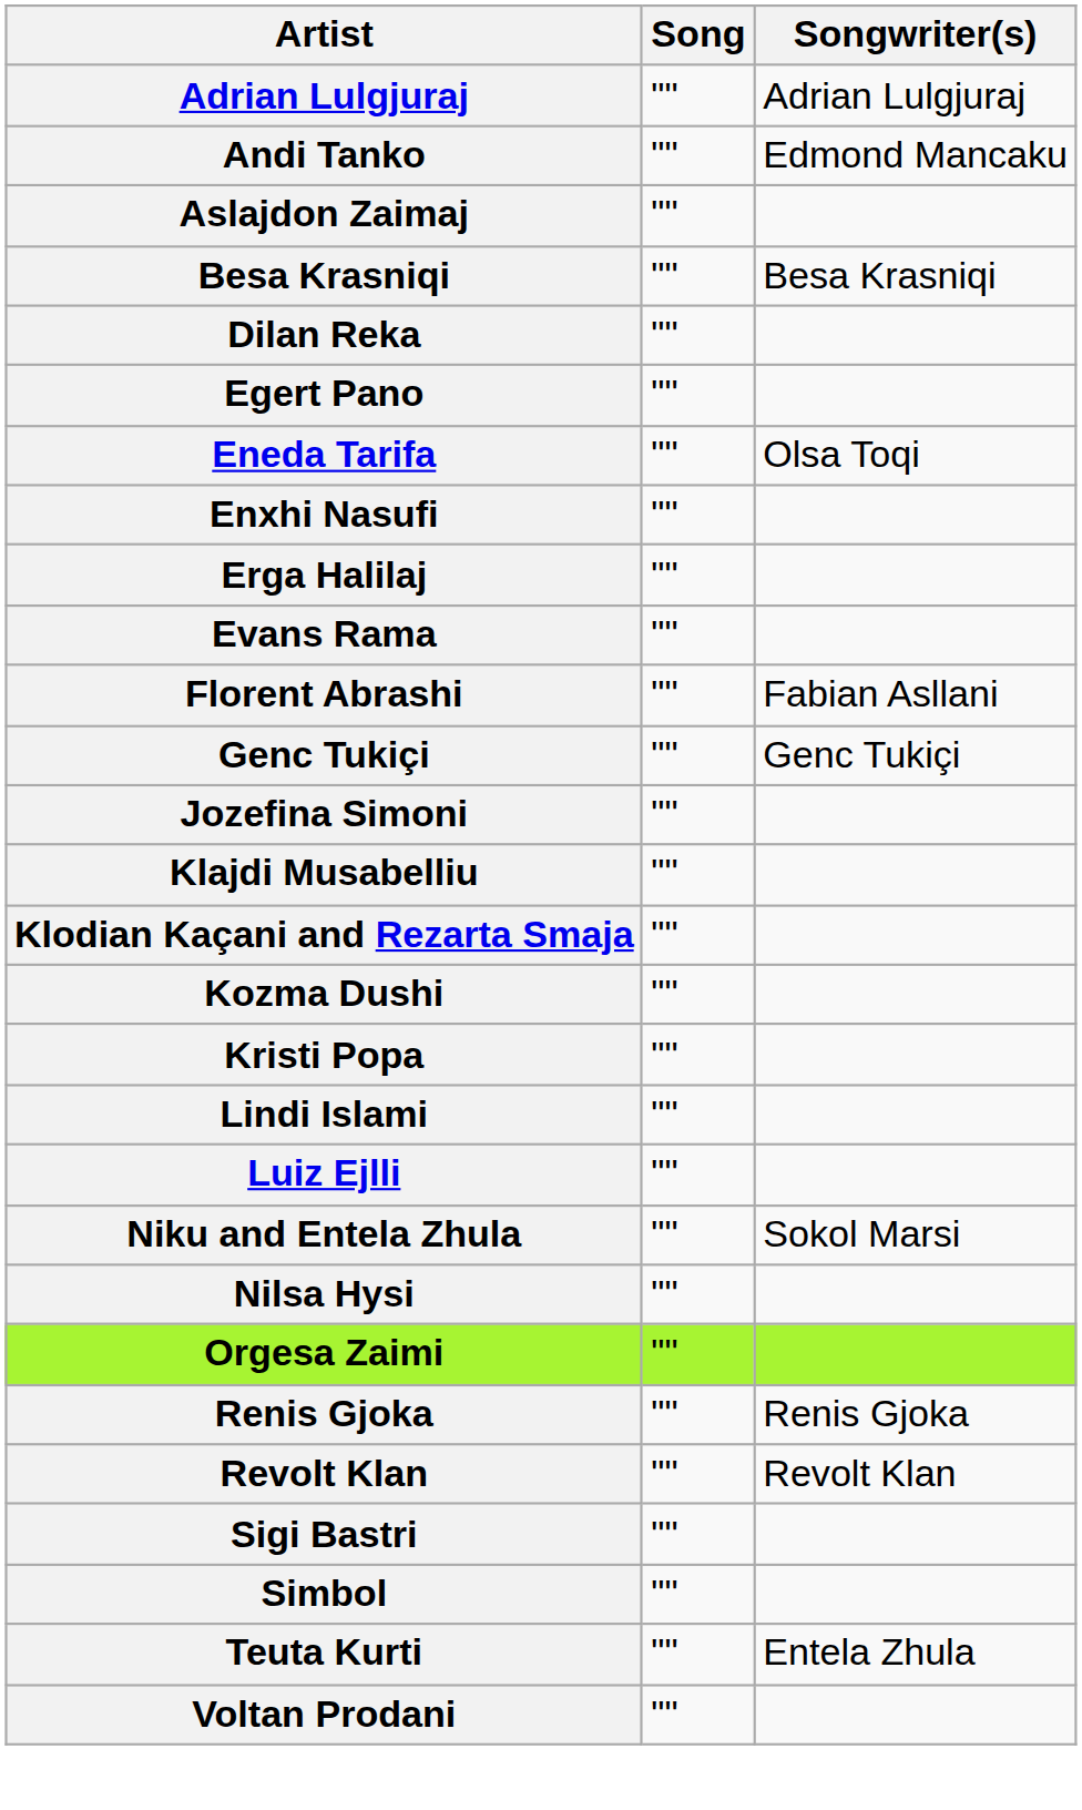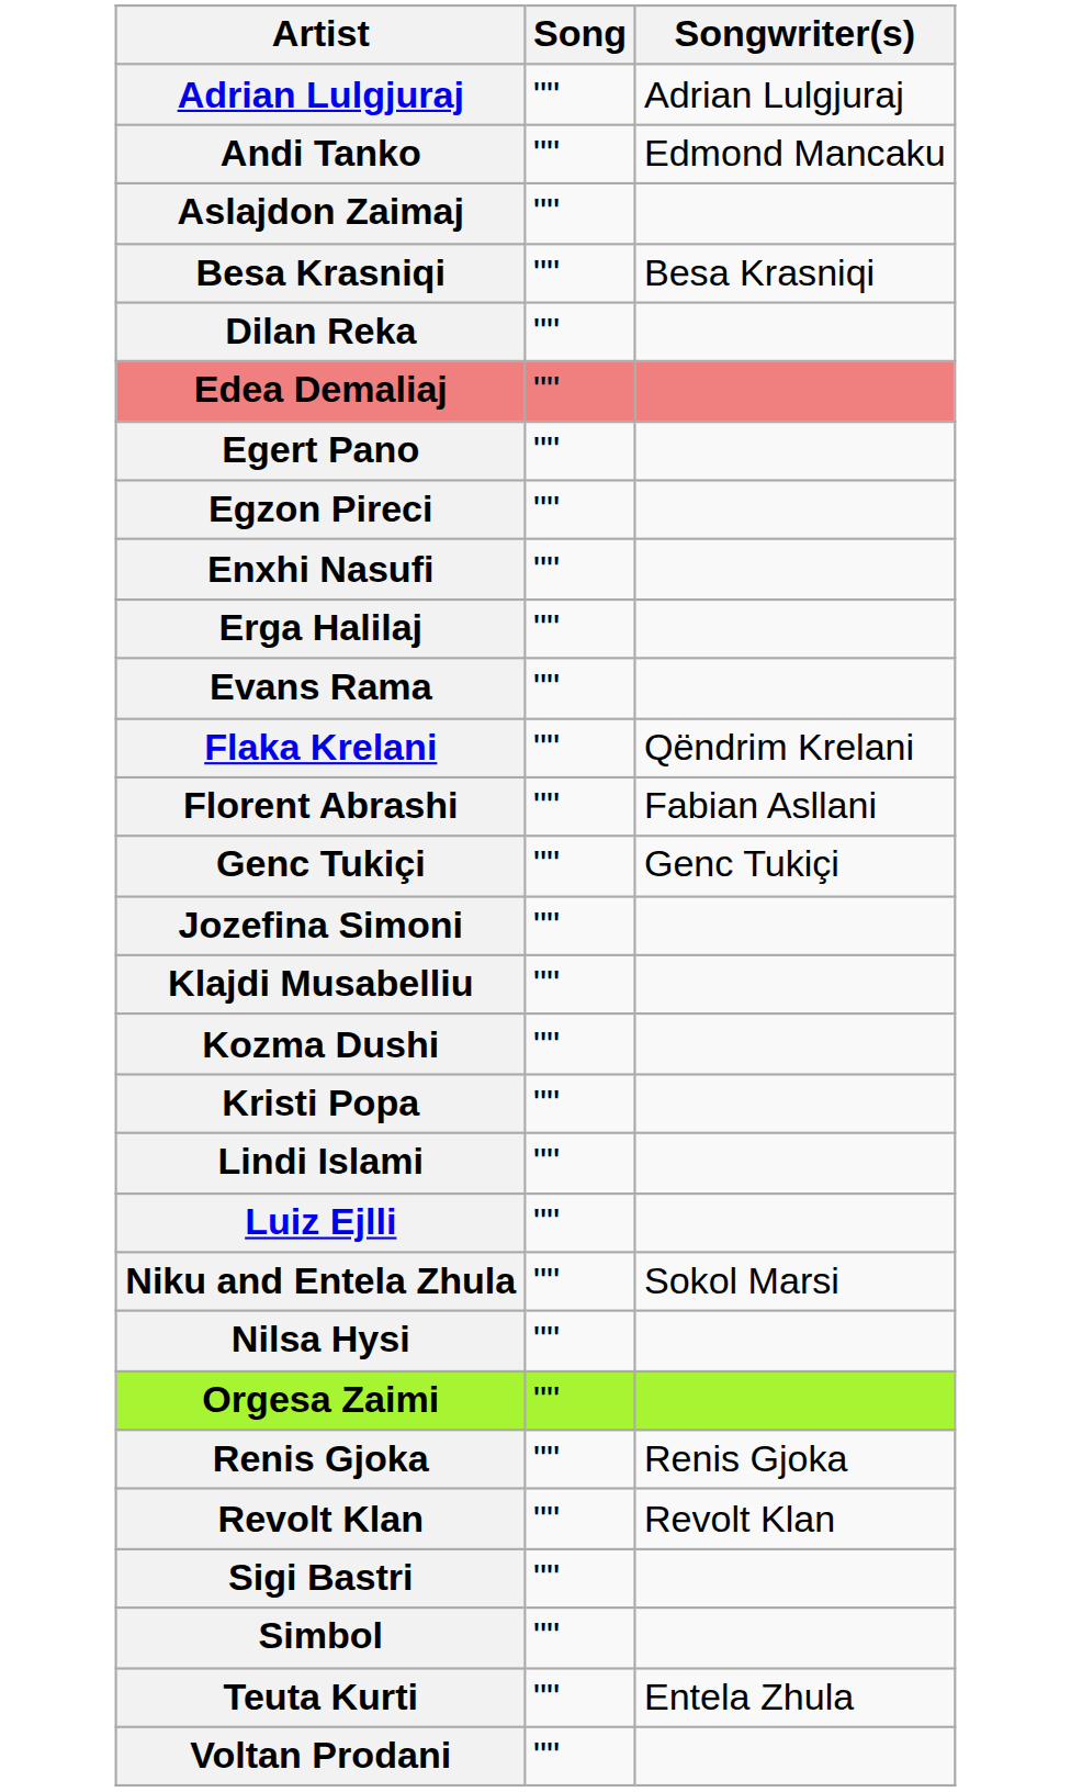 <table class="wikitable sortable plainrowheaders" style="margin: 1em auto 1em auto">
 <tr>
 <th>Artist</th>
 <th>Song</th>
 <th class="unsortable">Songwriter(s)</th>
 </tr>
 <tr>
 <th scope="row"><a href='#'>Adrian Lulgjuraj</a></th>
 <td>""</td>
 <td>Adrian Lulgjuraj</td>
 </tr>
 <tr>
 <th scope="row">Andi Tanko</th>
 <td>""</td>
 <td>Edmond Mancaku</td>
 </tr>
 <tr>
 <th scope="row">Aslajdon Zaimaj</th>
 <td>""</td>
 <td></td>
 </tr>
 <tr>
 <th scope="row">Besa Krasniqi</th>
 <td>""</td>
 <td>Besa Krasniqi</td>
 </tr>
 <tr>
 <th scope="row">Dilan Reka</th>
 <td>""</td>
 <td></td>
 </tr>
+<tr style="background:#F08080;">
+<th scope="row" style="background:#F08080;">Edea Demaliaj</th>
+<td>""</td>
+<td></td>
+</tr>
 <tr>
 <th scope="row">Egert Pano</th>
 <td>""</td>
 <td></td>
 </tr>
 <tr>
-<th scope="row"><a href='#'>Eneda Tarifa</a></th>
+<th scope="row">Egzon Pireci</th>
 <td>""</td>
-<td>Olsa Toqi</td>
+<td></td>
 </tr>
 <tr>
 <th scope="row">Enxhi Nasufi</th>
 <td>""</td>
 <td></td>
 </tr>
 <tr>
 <th scope="row">Erga Halilaj</th>
 <td>""</td>
 <td></td>
 </tr>
 <tr>
 <th scope="row">Evans Rama</th>
 <td>""</td>
 <td></td>
+</tr>
+<tr>
+<th scope="row"><a href='#'>Flaka Krelani</a></th>
+<td>""</td>
+<td>Qëndrim Krelani</td>
 </tr>
 <tr>
 <th scope="row">Florent Abrashi</th>
 <td>""</td>
 <td>Fabian Asllani</td>
 </tr>
 <tr>
 <th scope="row">Genc Tukiçi</th>
 <td>""</td>
 <td>Genc Tukiçi</td>
 </tr>
 <tr>
 <th scope="row">Jozefina Simoni</th>
 <td>""</td>
 <td></td>
 </tr>
 <tr>
 <th scope="row">Klajdi Musabelliu</th>
-<td>""</td>
-<td></td>
-</tr>
-<tr>
-<th scope="row">Klodian Kaçani and <a href='#'>Rezarta Smaja</a></th>
 <td>""</td>
 <td></td>
 </tr>
 <tr>
 <th scope="row">Kozma Dushi</th>
 <td>""</td>
 <td></td>
 </tr>
 <tr>
 <th scope="row">Kristi Popa</th>
 <td>""</td>
 <td></td>
 </tr>
 <tr>
 <th scope="row">Lindi Islami</th>
 <td>""</td>
 <td></td>
 </tr>
 <tr>
 <th scope="row"><a href='#'>Luiz Ejlli</a></th>
 <td>""</td>
 <td></td>
 </tr>
 <tr>
 <th scope="row">Niku and Entela Zhula</th>
 <td>""</td>
 <td>Sokol Marsi</td>
 </tr>
 <tr>
 <th scope="row">Nilsa Hysi</th>
 <td>""</td>
 <td></td>
 </tr>
 <tr style="background:#A7F432;">
 <th scope="row" style="background:#A7F432;">Orgesa Zaimi</th>
 <td>""</td>
 <td></td>
 </tr>
 <tr>
 <th scope="row">Renis Gjoka</th>
 <td>""</td>
 <td>Renis Gjoka</td>
 </tr>
 <tr>
 <th scope="row">Revolt Klan</th>
 <td>""</td>
 <td>Revolt Klan</td>
 </tr>
 <tr>
 <th scope="row">Sigi Bastri</th>
 <td>""</td>
 <td></td>
 </tr>
 <tr>
 <th scope="row">Simbol</th>
 <td>""</td>
 <td></td>
 </tr>
 <tr>
 <th scope="row">Teuta Kurti</th>
 <td>""</td>
 <td>Entela Zhula</td>
 </tr>
 <tr>
 <th scope="row">Voltan Prodani</th>
 <td>""</td>
 <td></td>
 </tr>
 </table>
